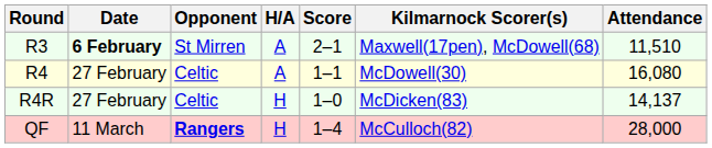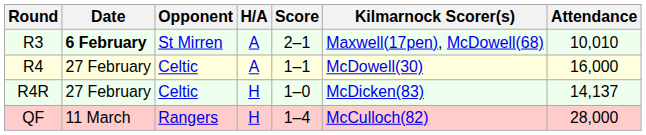 <table class="wikitable" style="text-align:center">
 <tr>
 <th>Round</th>
 <th>Date</th>
 <th>Opponent</th>
 <th>H/A</th>
 <th>Score</th>
 <th>Kilmarnock Scorer(s)</th>
 <th>Attendance</th>
 </tr>
 <tr bgcolor=#EEFFEE>
 <td>R3</td>
 <td align=left><strong>6 February</strong></td>
 <td align=left><a href='#'>St Mirren</a></td>
 <td><a href='#'>A</a></td>
 <td>2–1</td>
 <td align=left><a href='#'>Maxwell(17pen)</a>, <a href='#'>McDowell(68)</a></td>
-<td>11,510</td>
+<td>10,010</td>
 </tr>
 <tr bgcolor=#FFFFDD>
 <td>R4</td>
 <td align=left>27 February</td>
 <td align=left><a href='#'>Celtic</a></td>
 <td><a href='#'>A</a></td>
 <td>1–1</td>
 <td align=left><a href='#'>McDowell(30)</a></td>
-<td>16,080</td>
+<td>16,000</td>
 </tr>
 <tr bgcolor=#EEFFEE>
 <td>R4R</td>
 <td align=left>27 February</td>
 <td align=left><a href='#'>Celtic</a></td>
 <td><a href='#'>H</a></td>
 <td>1–0</td>
 <td align=left><a href='#'>McDicken(83)</a></td>
 <td>14,137</td>
 </tr>
 <tr bgcolor=#FFCCCC>
 <td>QF</td>
 <td align=left>11 March</td>
-<td align=left><strong><a href='#'>Rangers</a></strong></td>
+<td align=left><a href='#'>Rangers</a></td>
 <td><a href='#'>H</a></td>
 <td>1–4</td>
 <td align=left><a href='#'>McCulloch(82)</a></td>
 <td>28,000</td>
 </tr>
 </table>
